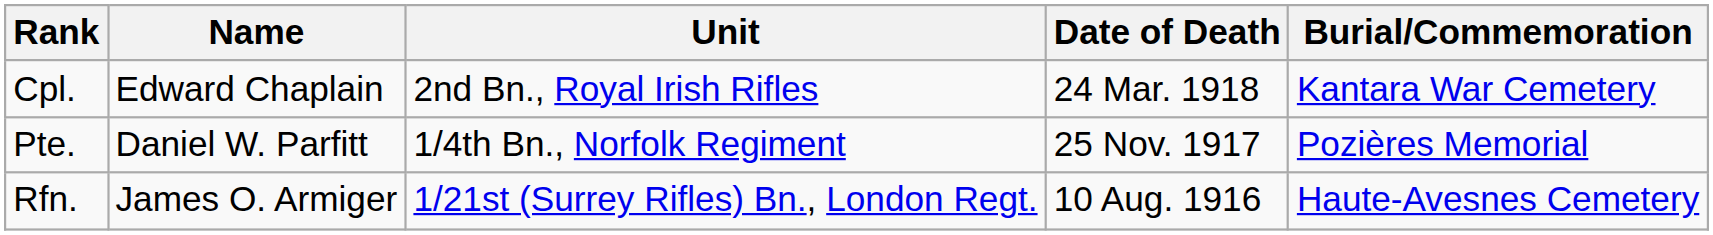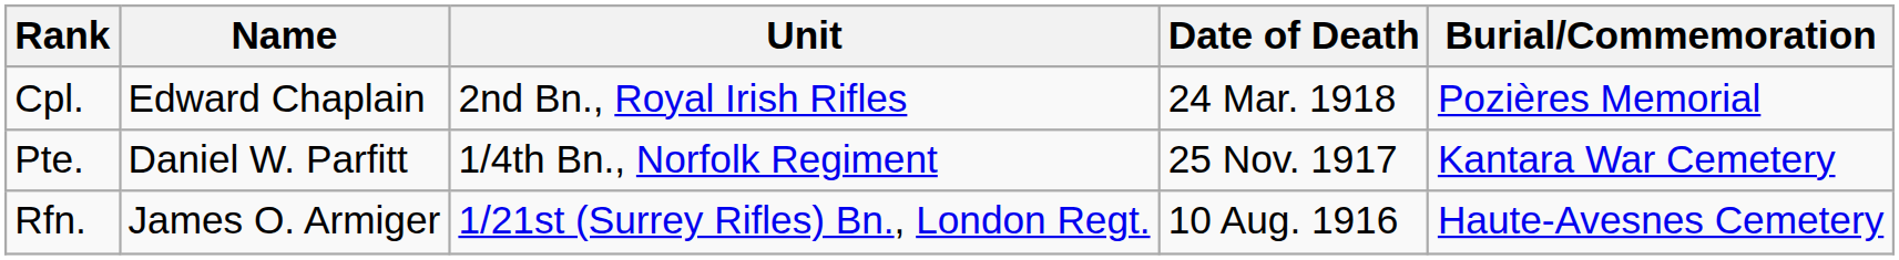 <table class="wikitable">
 <tr>
 <th>Rank</th>
 <th>Name</th>
 <th>Unit</th>
 <th>Date of Death</th>
 <th>Burial/Commemoration</th>
 </tr>
 <tr>
 <td>Cpl.</td>
 <td>Edward Chaplain</td>
 <td>2nd Bn., <a href='#'>Royal Irish Rifles</a></td>
 <td>24 Mar. 1918</td>
-<td><a href='#'>Kantara War Cemetery</a></td>
+<td><a href='#'>Pozières Memorial</a></td>
 </tr>
 <tr>
 <td>Pte.</td>
 <td>Daniel W. Parfitt</td>
 <td>1/4th Bn., <a href='#'>Norfolk Regiment</a></td>
 <td>25 Nov. 1917</td>
-<td><a href='#'>Pozières Memorial</a></td>
+<td><a href='#'>Kantara War Cemetery</a></td>
 </tr>
 <tr>
 <td>Rfn.</td>
 <td>James O. Armiger</td>
 <td><a href='#'>1/21st (Surrey Rifles) Bn.</a>, <a href='#'>London Regt.</a></td>
 <td>10 Aug. 1916</td>
 <td><a href='#'>Haute-Avesnes Cemetery</a></td>
 </tr>
 </table>
